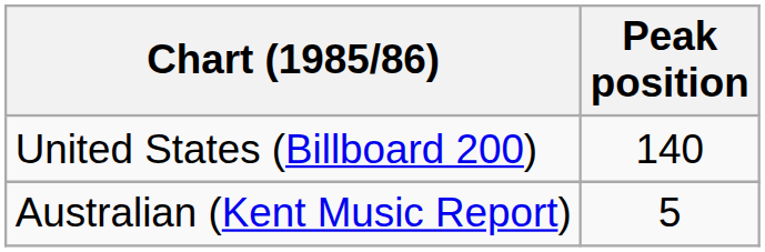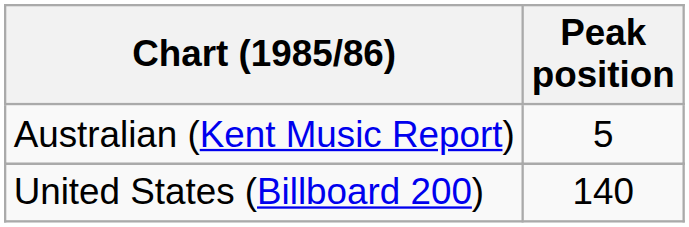 <table class="wikitable">
 <tr>
 <th>Chart (1985/86)</th>
 <th>Peak<br>position</th>
 </tr>
 <tr>
-<td>United States (<a href='#'>Billboard 200</a>)</td>
-<td align="center">140</td>
+<td>Australian (<a href='#'>Kent Music Report</a>)</td>
+<td align="center">5</td>
 </tr>
 <tr>
 </tr>
 <tr>
 </tr>
 <tr>
-<td>Australian (<a href='#'>Kent Music Report</a>)</td>
-<td align="center">5</td>
+<td>United States (<a href='#'>Billboard 200</a>)</td>
+<td align="center">140</td>
 </tr>
 </table>
